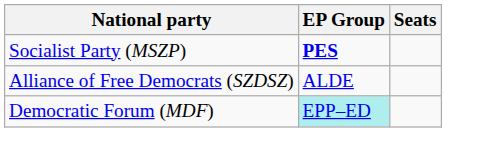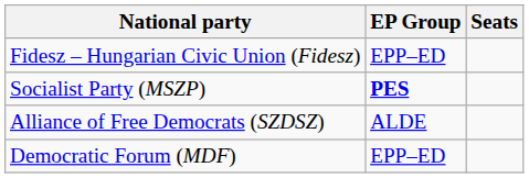 <table class="wikitable">
 <tr>
 <th>National party</th>
 <th>EP Group</th>
 <th>Seats</th>
+</tr>
+<tr>
+<td> <a href='#'>Fidesz – Hungarian Civic Union</a> (<em>Fidesz</em>)</td>
+<td> <a href='#'>EPP–ED</a></td>
+<td></td>
 </tr>
 <tr>
 <td> <a href='#'>Socialist Party</a> (<em>MSZP</em>)</td>
 <td><strong> <a href='#'>PES</a></strong></td>
 <td></td>
 </tr>
 <tr>
 <td> <a href='#'>Alliance of Free Democrats</a> (<em>SZDSZ</em>)</td>
 <td> <a href='#'>ALDE</a></td>
 <td></td>
 </tr>
 <tr>
 <td> <a href='#'>Democratic Forum</a> (<em>MDF</em>)</td>
-<td style="background: paleturquoise;"> <a href='#'>EPP–ED</a></td>
+<td> <a href='#'>EPP–ED</a></td>
 <td></td>
 </tr>
 </table>
